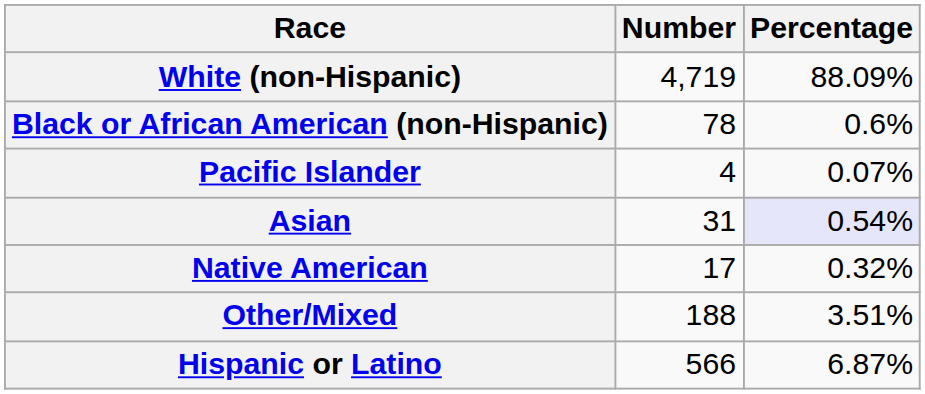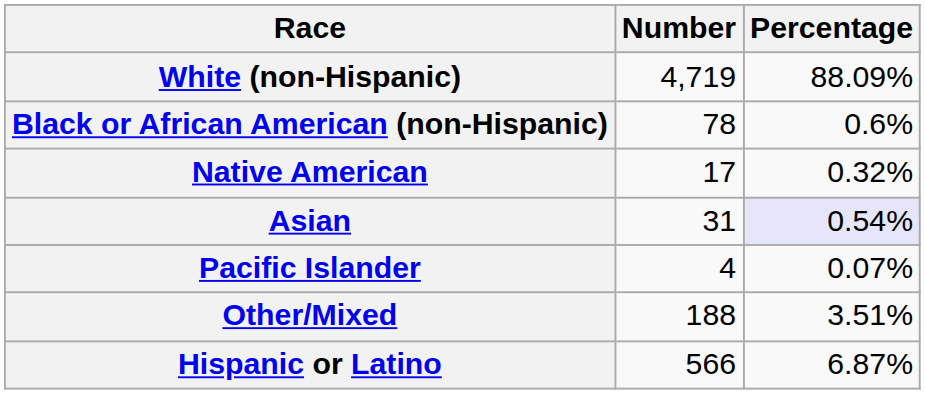 <table class="wikitable" style="text-align:right">
 <tr>
 <th scope="col">Race</th>
 <th scope="col">Number</th>
 <th scope="col">Percentage</th>
 </tr>
 <tr>
 <th scope="row"><a href='#'>White</a> (non-Hispanic)</th>
 <td>4,719</td>
 <td>88.09%</td>
 </tr>
 <tr>
 <th scope="row"><a href='#'>Black or African American</a> (non-Hispanic)</th>
 <td>78</td>
 <td>0.6%</td>
 </tr>
 <tr>
-<th scope="row"><a href='#'>Pacific Islander</a></th>
-<td>4</td>
-<td>0.07%</td>
+<th scope="row"><a href='#'>Native American</a></th>
+<td>17</td>
+<td>0.32%</td>
 </tr>
 <tr>
 <th scope="row"><a href='#'>Asian</a></th>
 <td>31</td>
 <td style="background: lavender;">0.54%</td>
 </tr>
 <tr>
-<th scope="row"><a href='#'>Native American</a></th>
-<td>17</td>
-<td>0.32%</td>
+<th scope="row"><a href='#'>Pacific Islander</a></th>
+<td>4</td>
+<td>0.07%</td>
 </tr>
 <tr>
 <th scope="row"><a href='#'>Other/Mixed</a></th>
 <td>188</td>
 <td>3.51%</td>
 </tr>
 <tr>
 <th scope="row"><a href='#'>Hispanic</a> or <a href='#'>Latino</a></th>
 <td>566</td>
 <td>6.87%</td>
 </tr>
 </table>
